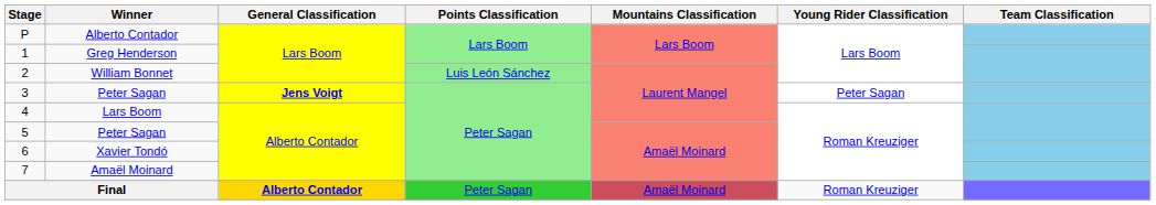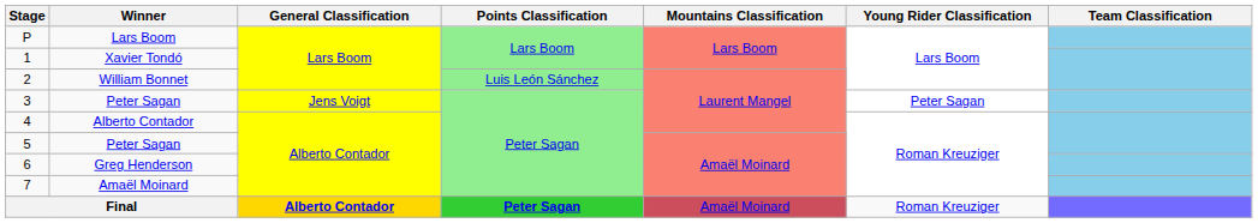 <table class="wikitable" style="text-align: center; font-size:smaller;">
 <tr>
 <th width="1%">Stage</th>
 <th width="14%">Winner</th>
 <th width="15%"><strong>General Classification</strong><br></th>
 <th width="15%"><strong>Points Classification</strong><br></th>
 <th width="15%"><strong>Mountains Classification</strong><br></th>
 <th width="15%"><strong>Young Rider Classification</strong><br></th>
 <th width="15%"><strong>Team Classification</strong><br></th>
 </tr>
 <tr>
 <td>P</td>
-<td><a href='#'>Alberto Contador</a></td>
+<td><a href='#'>Lars Boom</a></td>
 <td style="background-color:yellow;" rowspan="3"><a href='#'>Lars Boom</a></td>
 <td style="background-color:lightgreen;" rowspan="2"><a href='#'>Lars Boom</a></td>
 <td style="background-color:salmon;" rowspan="2"><a href='#'>Lars Boom</a></td>
 <td style="background-color:white;" rowspan="3"><a href='#'>Lars Boom</a></td>
 <td style="background-color:skyblue;" rowspan="1"></td>
 </tr>
 <tr>
 <td>1</td>
-<td><a href='#'>Greg Henderson</a></td>
+<td><a href='#'>Xavier Tondó</a></td>
 <td style="background-color:skyblue;" rowspan="2"></td>
 </tr>
 <tr>
 <td>2</td>
 <td><a href='#'>William Bonnet</a></td>
 <td style="background-color:lightgreen;" rowspan="1"><a href='#'>Luis León Sánchez</a></td>
 <td style="background-color:salmon;" rowspan="3"><a href='#'>Laurent Mangel</a></td>
 </tr>
 <tr>
 <td>3</td>
 <td><a href='#'>Peter Sagan</a></td>
-<td style="background-color:yellow;" rowspan="1"><strong><a href='#'>Jens Voigt</a></strong></td>
+<td style="background-color:yellow;" rowspan="1"><a href='#'>Jens Voigt</a></td>
 <td style="background-color:lightgreen;" rowspan="5"><a href='#'>Peter Sagan</a></td>
 <td style="background-color:white;" rowspan="1"><a href='#'>Peter Sagan</a></td>
 <td style="background-color:skyblue;" rowspan="1"></td>
 </tr>
 <tr>
 <td>4</td>
-<td><a href='#'>Lars Boom</a></td>
+<td><a href='#'>Alberto Contador</a></td>
 <td style="background-color:yellow;" rowspan="4"><a href='#'>Alberto Contador</a></td>
 <td style="background-color:white;" rowspan="4"><a href='#'>Roman Kreuziger</a></td>
 <td style="background-color:skyblue;" rowspan="2"></td>
 </tr>
 <tr>
 <td>5</td>
 <td><a href='#'>Peter Sagan</a></td>
 <td style="background-color:salmon;" rowspan="3"><a href='#'>Amaël Moinard</a></td>
 </tr>
 <tr>
 <td>6</td>
-<td><a href='#'>Xavier Tondó</a></td>
+<td><a href='#'>Greg Henderson</a></td>
 <td style="background-color:skyblue;" rowspan="1"></td>
 </tr>
 <tr>
 <td>7</td>
 <td><a href='#'>Amaël Moinard</a></td>
 <td style="background-color:skyblue;" rowspan="1"></td>
 </tr>
 <tr>
 <th colspan=2><strong>Final</strong></th>
 <td style="background-color:gold;" rowspan="1"><strong><a href='#'>Alberto Contador</a></strong></td>
-<td style="background-color:limegreen;" rowspan="1"><a href='#'>Peter Sagan</a></td>
+<td style="background-color:limegreen;" rowspan="1"><strong><a href='#'>Peter Sagan</a></strong></td>
 <td style="background:#CC4E5C;"  rowspan="1"><a href='#'>Amaël Moinard</a></td>
 <td style="background-color:offwhite;" rowspan="1"><a href='#'>Roman Kreuziger</a></td>
 <td style="background-color:#736AFF;" rowspan="1"></td>
 </tr>
 </table>
